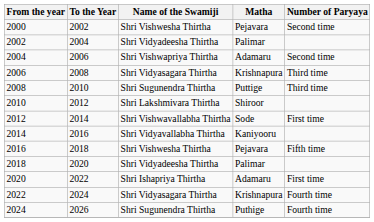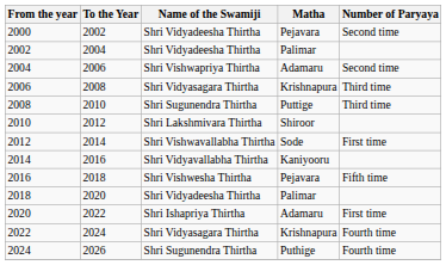 <table class="wikitable">
 <tr>
 <th>From the year</th>
 <th>To the Year</th>
 <th>Name of the Swamiji</th>
 <th>Matha</th>
 <th>Number of Paryaya</th>
 </tr>
 <tr>
 <td>2000</td>
 <td>2002</td>
-<td>Shri Vishwesha Thirtha</td>
+<td>Shri Vidyadeesha Thirtha</td>
 <td>Pejavara</td>
 <td>Second time</td>
 </tr>
 <tr>
 <td>2002</td>
 <td>2004</td>
 <td>Shri Vidyadeesha Thirtha</td>
 <td>Palimar</td>
 <td></td>
 </tr>
 <tr>
 <td>2004</td>
 <td>2006</td>
 <td>Shri Vishwapriya Thirtha</td>
 <td>Adamaru</td>
 <td>Second time</td>
 </tr>
 <tr>
 <td>2006</td>
 <td>2008</td>
 <td>Shri Vidyasagara Thirtha</td>
 <td>Krishnapura</td>
 <td>Third time</td>
 </tr>
 <tr>
 <td>2008</td>
 <td>2010</td>
 <td>Shri Sugunendra Thirtha</td>
 <td>Puttige</td>
 <td>Third time</td>
 </tr>
 <tr>
 <td>2010</td>
 <td>2012</td>
 <td>Shri Lakshmivara Thirtha</td>
 <td>Shiroor</td>
 <td></td>
 </tr>
 <tr>
 <td>2012</td>
 <td>2014</td>
 <td>Shri Vishwavallabha Thirtha</td>
 <td>Sode</td>
 <td>First time</td>
 </tr>
 <tr>
 <td>2014</td>
 <td>2016</td>
 <td>Shri Vidyavallabha Thirtha</td>
 <td>Kaniyooru</td>
 <td></td>
 </tr>
 <tr>
 <td>2016</td>
 <td>2018</td>
 <td>Shri Vishwesha Thirtha</td>
 <td>Pejavara</td>
 <td>Fifth time</td>
 </tr>
 <tr>
 <td>2018</td>
 <td>2020</td>
 <td>Shri Vidyadeesha Thirtha</td>
 <td>Palimar</td>
 <td></td>
 </tr>
 <tr>
 <td>2020</td>
 <td>2022</td>
 <td>Shri Ishapriya Thirtha</td>
 <td>Adamaru</td>
 <td>First time</td>
 </tr>
 <tr>
 <td>2022</td>
 <td>2024</td>
 <td>Shri Vidyasagara Thirtha</td>
 <td>Krishnapura</td>
 <td>Fourth time</td>
 </tr>
 <tr>
 <td>2024</td>
 <td>2026</td>
 <td>Shri Sugunendra Thirtha</td>
 <td>Puthige</td>
 <td>Fourth time</td>
 </tr>
 <tr>
 </tr>
 </table>
